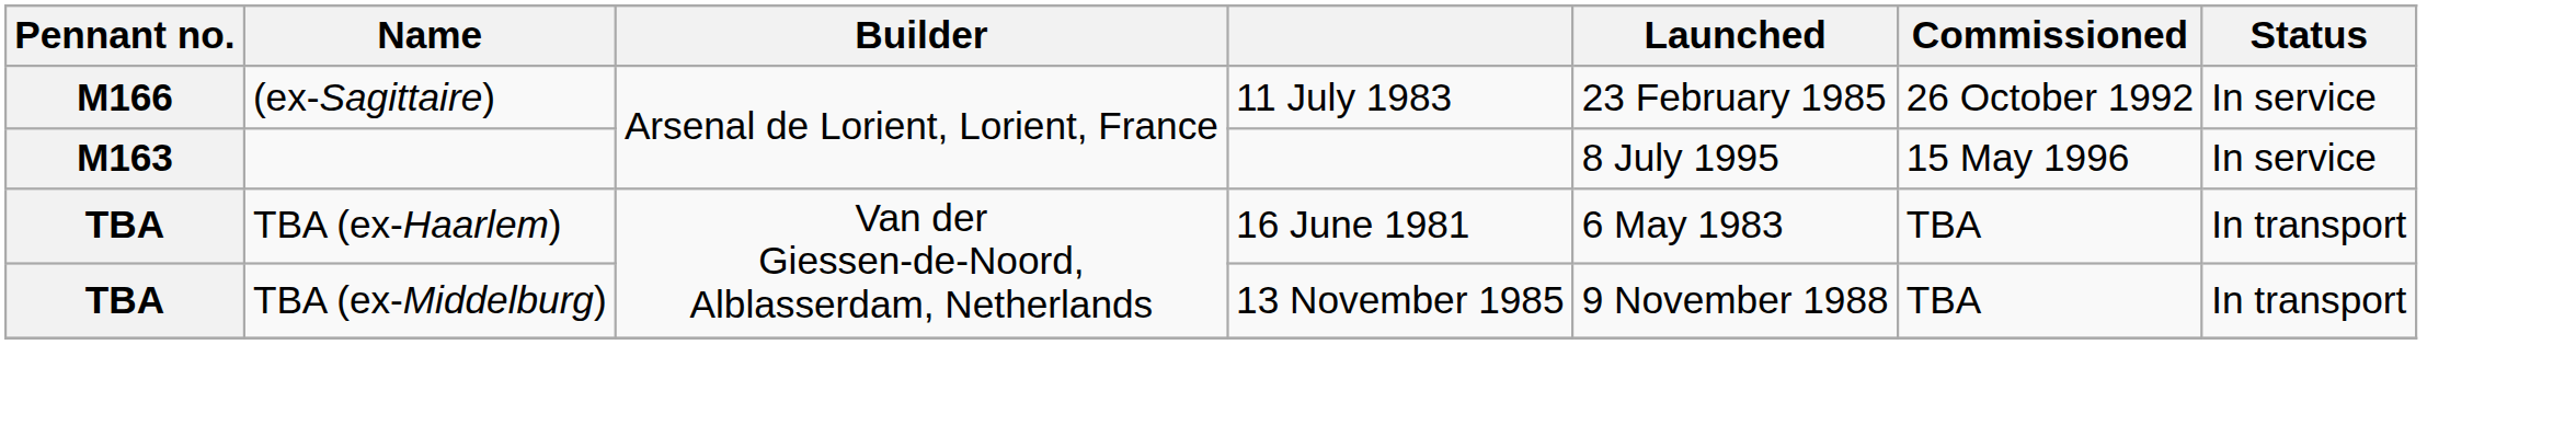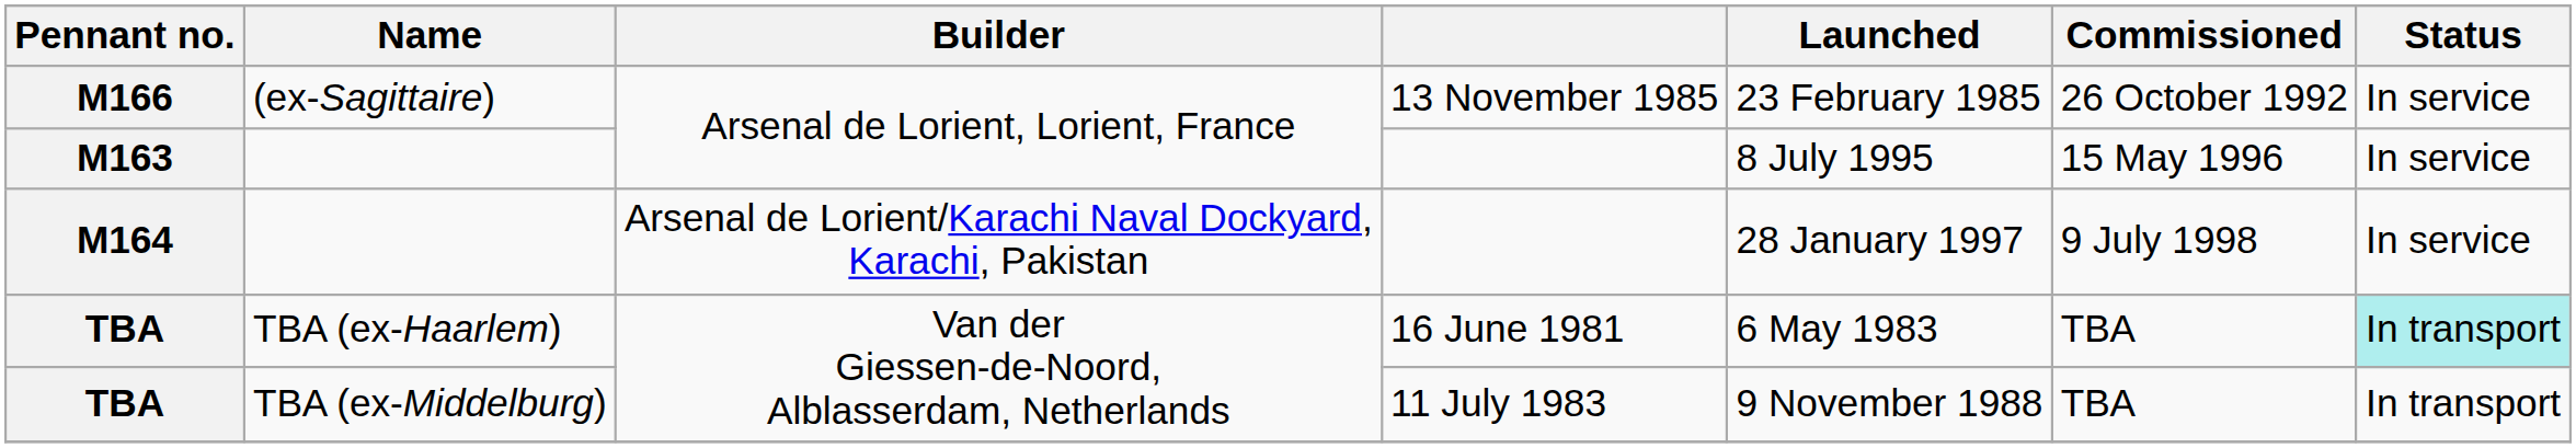 <table class="wikitable plainrowheaders">
 <tr>
 </tr>
 <tr>
 <th scope="col">Pennant no.</th>
 <th scope="col">Name</th>
 <th scope="col">Builder</th>
 <th scope="col"></th>
 <th scope="col">Launched</th>
 <th scope="col">Commissioned</th>
 <th scope="col">Status</th>
 </tr>
 <tr>
 <th scope="row">M166</th>
 <td> (ex-<em>Sagittaire</em>)</td>
 <td rowspan="2" align="center">Arsenal de Lorient, Lorient, France</td>
-<td>11 July 1983</td>
+<td>13 November 1985</td>
 <td>23 February 1985</td>
 <td>26 October 1992</td>
 <td>In service</td>
 </tr>
 <tr>
 <th scope="row">M163</th>
 <td></td>
 <td></td>
 <td>8 July 1995</td>
 <td>15 May 1996</td>
 <td>In service</td>
 </tr>
 <tr>
+<th scope="row">M164</th>
+<td></td>
+<td align="center">Arsenal de Lorient/<a href='#'>Karachi Naval Dockyard</a>,<br><a href='#'>Karachi</a>, Pakistan</td>
+<td></td>
+<td>28 January 1997</td>
+<td>9 July 1998</td>
+<td>In service</td>
+</tr>
+<tr>
 <th scope="row">TBA</th>
 <td>TBA (ex-<em>Haarlem</em>)</td>
 <td rowspan="2" align="center">Van der<br> Giessen-de-Noord,<br>Alblasserdam, Netherlands</td>
 <td>16 June 1981</td>
 <td>6 May 1983</td>
 <td>TBA</td>
-<td>In transport</td>
+<td style="background: paleturquoise;">In transport</td>
 </tr>
 <tr>
 <th scope="row">TBA</th>
 <td>TBA (ex-<em>Middelburg</em>)</td>
-<td>13 November 1985</td>
+<td>11 July 1983</td>
 <td>9 November 1988</td>
 <td>TBA</td>
 <td>In transport</td>
 </tr>
 <tr>
 </tr>
 </table>
